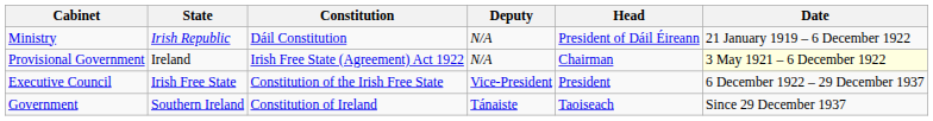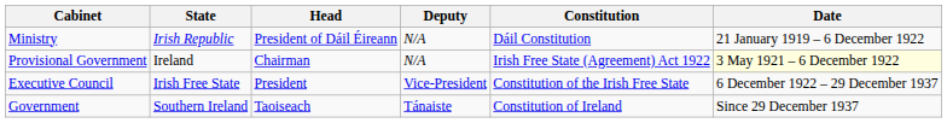 <table class="wikitable">
 <tr>
 <th>Cabinet</th>
 <th>State</th>
+<th>Head</th>
+<th>Deputy</th>
 <th>Constitution</th>
-<th>Deputy</th>
-<th>Head</th>
 <th>Date</th>
 </tr>
 <tr>
 <td><a href='#'>Ministry</a></td>
 <td><em><a href='#'>Irish Republic</a></em></td>
+<td><a href='#'>President of Dáil Éireann</a></td>
+<td><em>N/A</em></td>
 <td><a href='#'>Dáil Constitution</a></td>
-<td><em>N/A</em></td>
-<td><a href='#'>President of Dáil Éireann</a></td>
 <td>21 January 1919 – 6 December 1922</td>
 </tr>
 <tr>
 <td><a href='#'>Provisional Government</a></td>
 <td>Ireland</td>
+<td><a href='#'>Chairman</a></td>
+<td><em>N/A</em></td>
 <td><a href='#'>Irish Free State (Agreement) Act 1922</a></td>
-<td><em>N/A</em></td>
-<td><a href='#'>Chairman</a></td>
 <td style="background: lightyellow;">3 May 1921 – 6 December 1922</td>
 </tr>
 <tr>
 <td><a href='#'>Executive Council</a></td>
 <td><a href='#'>Irish Free State</a></td>
+<td><a href='#'>President</a></td>
+<td><a href='#'>Vice-President</a></td>
 <td><a href='#'>Constitution of the Irish Free State</a></td>
-<td><a href='#'>Vice-President</a></td>
-<td><a href='#'>President</a></td>
 <td>6 December 1922 – 29 December 1937</td>
 </tr>
 <tr>
 <td><a href='#'>Government</a></td>
 <td><a href='#'>Southern Ireland</a></td>
+<td><a href='#'>Taoiseach</a></td>
+<td><a href='#'>Tánaiste</a></td>
 <td><a href='#'>Constitution of Ireland</a></td>
-<td><a href='#'>Tánaiste</a></td>
-<td><a href='#'>Taoiseach</a></td>
 <td>Since 29 December 1937</td>
 </tr>
 </table>
